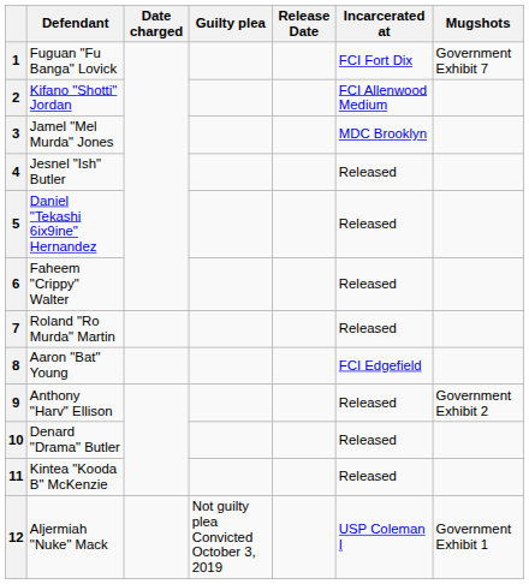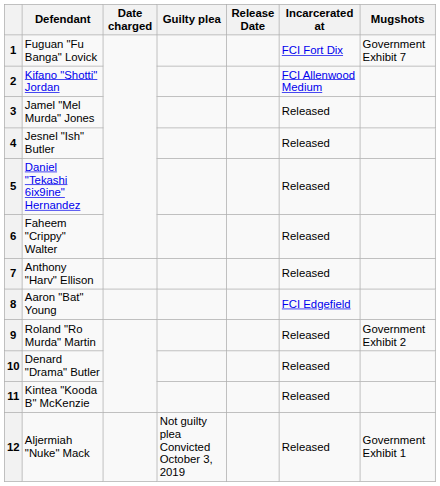 <table class="wikitable plainrowheaders sortable">
 <tr>
 <th scope="col"></th>
 <th scope="col">Defendant</th>
 <th scope="col">Date charged</th>
 <th scope="col">Guilty plea</th>
 <th scope="col">Release Date</th>
 <th>Incarcerated at</th>
 <th scope=“col”>Mugshots</th>
 </tr>
 <tr>
 <th scope="row">1</th>
 <td>Fuguan "Fu Banga" Lovick</td>
 <td rowspan="6"></td>
 <td></td>
 <td></td>
 <td><a href='#'>FCI Fort Dix</a></td>
 <td>Government Exhibit 7</td>
 </tr>
 <tr>
 <th scope="row">2</th>
 <td><a href='#'>Kifano "Shotti" Jordan</a></td>
 <td></td>
 <td></td>
 <td><a href='#'>FCI Allenwood Medium</a></td>
 <td></td>
 </tr>
 <tr>
 <th scope="row">3</th>
 <td>Jamel "Mel Murda" Jones</td>
 <td></td>
 <td></td>
-<td><a href='#'>MDC Brooklyn</a></td>
+<td>Released</td>
 <td></td>
 </tr>
 <tr>
 <th scope="row">4</th>
 <td>Jesnel "Ish" Butler</td>
 <td></td>
 <td></td>
 <td>Released</td>
 <td></td>
 </tr>
 <tr>
 <th scope="row">5</th>
 <td><a href='#'>Daniel "Tekashi 6ix9ine" Hernandez</a></td>
 <td></td>
 <td></td>
 <td>Released</td>
 <td></td>
 </tr>
 <tr>
 <th scope="row">6</th>
 <td>Faheem "Crippy" Walter</td>
 <td></td>
 <td></td>
 <td>Released</td>
 <td></td>
 </tr>
 <tr>
 <th scope="row">7</th>
-<td>Roland "Ro Murda" Martin</td>
+<td>Anthony "Harv" Ellison</td>
 <td></td>
 <td></td>
 <td></td>
 <td>Released</td>
 <td></td>
 </tr>
 <tr>
 <th scope="row">8</th>
 <td>Aaron "Bat" Young</td>
 <td></td>
 <td></td>
 <td></td>
 <td><a href='#'>FCI Edgefield</a></td>
 <td></td>
 </tr>
 <tr>
 <th scope="row">9</th>
-<td>Anthony "Harv" Ellison</td>
+<td>Roland "Ro Murda" Martin</td>
 <td rowspan=3></td>
 <td></td>
 <td></td>
 <td>Released</td>
 <td>Government Exhibit 2</td>
 </tr>
 <tr>
 <th scope="row">10</th>
 <td>Denard "Drama" Butler</td>
 <td></td>
 <td></td>
 <td>Released</td>
 <td></td>
 </tr>
 <tr>
 <th scope="row">11</th>
 <td>Kintea "Kooda B" McKenzie</td>
 <td></td>
 <td></td>
 <td>Released</td>
 <td></td>
 </tr>
 <tr>
 <th scope="row">12</th>
 <td>Aljermiah "Nuke" Mack</td>
 <td></td>
 <td>Not guilty plea<br>Convicted October 3, 2019</td>
 <td></td>
-<td><a href='#'>USP Coleman I</a></td>
+<td>Released</td>
 <td>Government Exhibit 1</td>
 </tr>
 </table>
